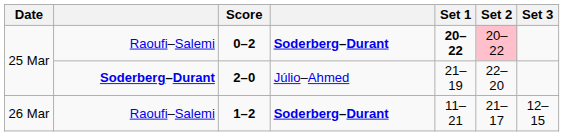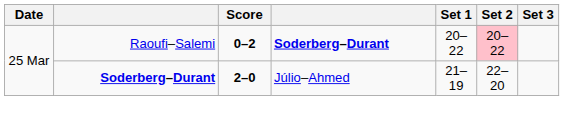 <table class="wikitable" style="text-align: center; font-size:90% ">
 <tr>
 <th width="60">Date</th>
 <th align="right" width="250"></th>
 <th width="60">Score</th>
 <th align="left" width="250"></th>
 <th width="50">Set 1</th>
 <th width="50">Set 2</th>
 <th width="50">Set 3</th>
 </tr>
 <tr>
 <td rowspan=2>25 Mar</td>
 <td align=right><a href='#'>Raoufi</a>–<a href='#'>Salemi</a> </td>
 <td align=center><strong>0–2</strong></td>
 <td align=left><strong> <a href='#'>Soderberg</a>–<a href='#'>Durant</a></strong></td>
-<td><strong>20–22</strong></td>
+<td>20–22</td>
 <td style="background: pink;">20–22</td>
 <td></td>
 </tr>
 <tr>
 <td align=right><strong><a href='#'>Soderberg</a>–<a href='#'>Durant</a> </strong></td>
 <td align=center><strong>2–0</strong></td>
 <td align=left> <a href='#'>Júlio</a>–<a href='#'>Ahmed</a></td>
 <td>21–19</td>
 <td>22–20</td>
 <td></td>
 </tr>
-<tr>
-<td>26 Mar</td>
-<td align=right><a href='#'>Raoufi</a>–<a href='#'>Salemi</a> </td>
-<td align=center><strong>1–2</strong></td>
-<td align=left><strong> <a href='#'>Soderberg</a>–<a href='#'>Durant</a></strong></td>
-<td>11–21</td>
-<td>21–17</td>
-<td>12–15</td>
-</tr>
 </table>
